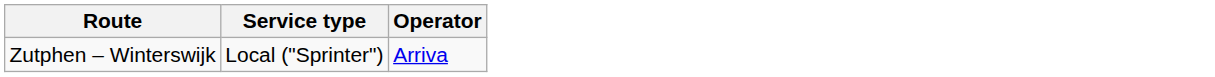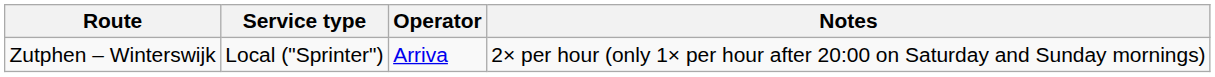 <table class="wikitable">
 <tr>
 <th>Route</th>
 <th>Service type</th>
 <th>Operator</th>
+<th>Notes</th>
 </tr>
 <tr>
 <td>Zutphen – Winterswijk</td>
 <td>Local ("Sprinter")</td>
 <td><a href='#'>Arriva</a></td>
+<td>2× per hour (only 1× per hour after 20:00 on Saturday and Sunday mornings)</td>
 </tr>
 </table>
